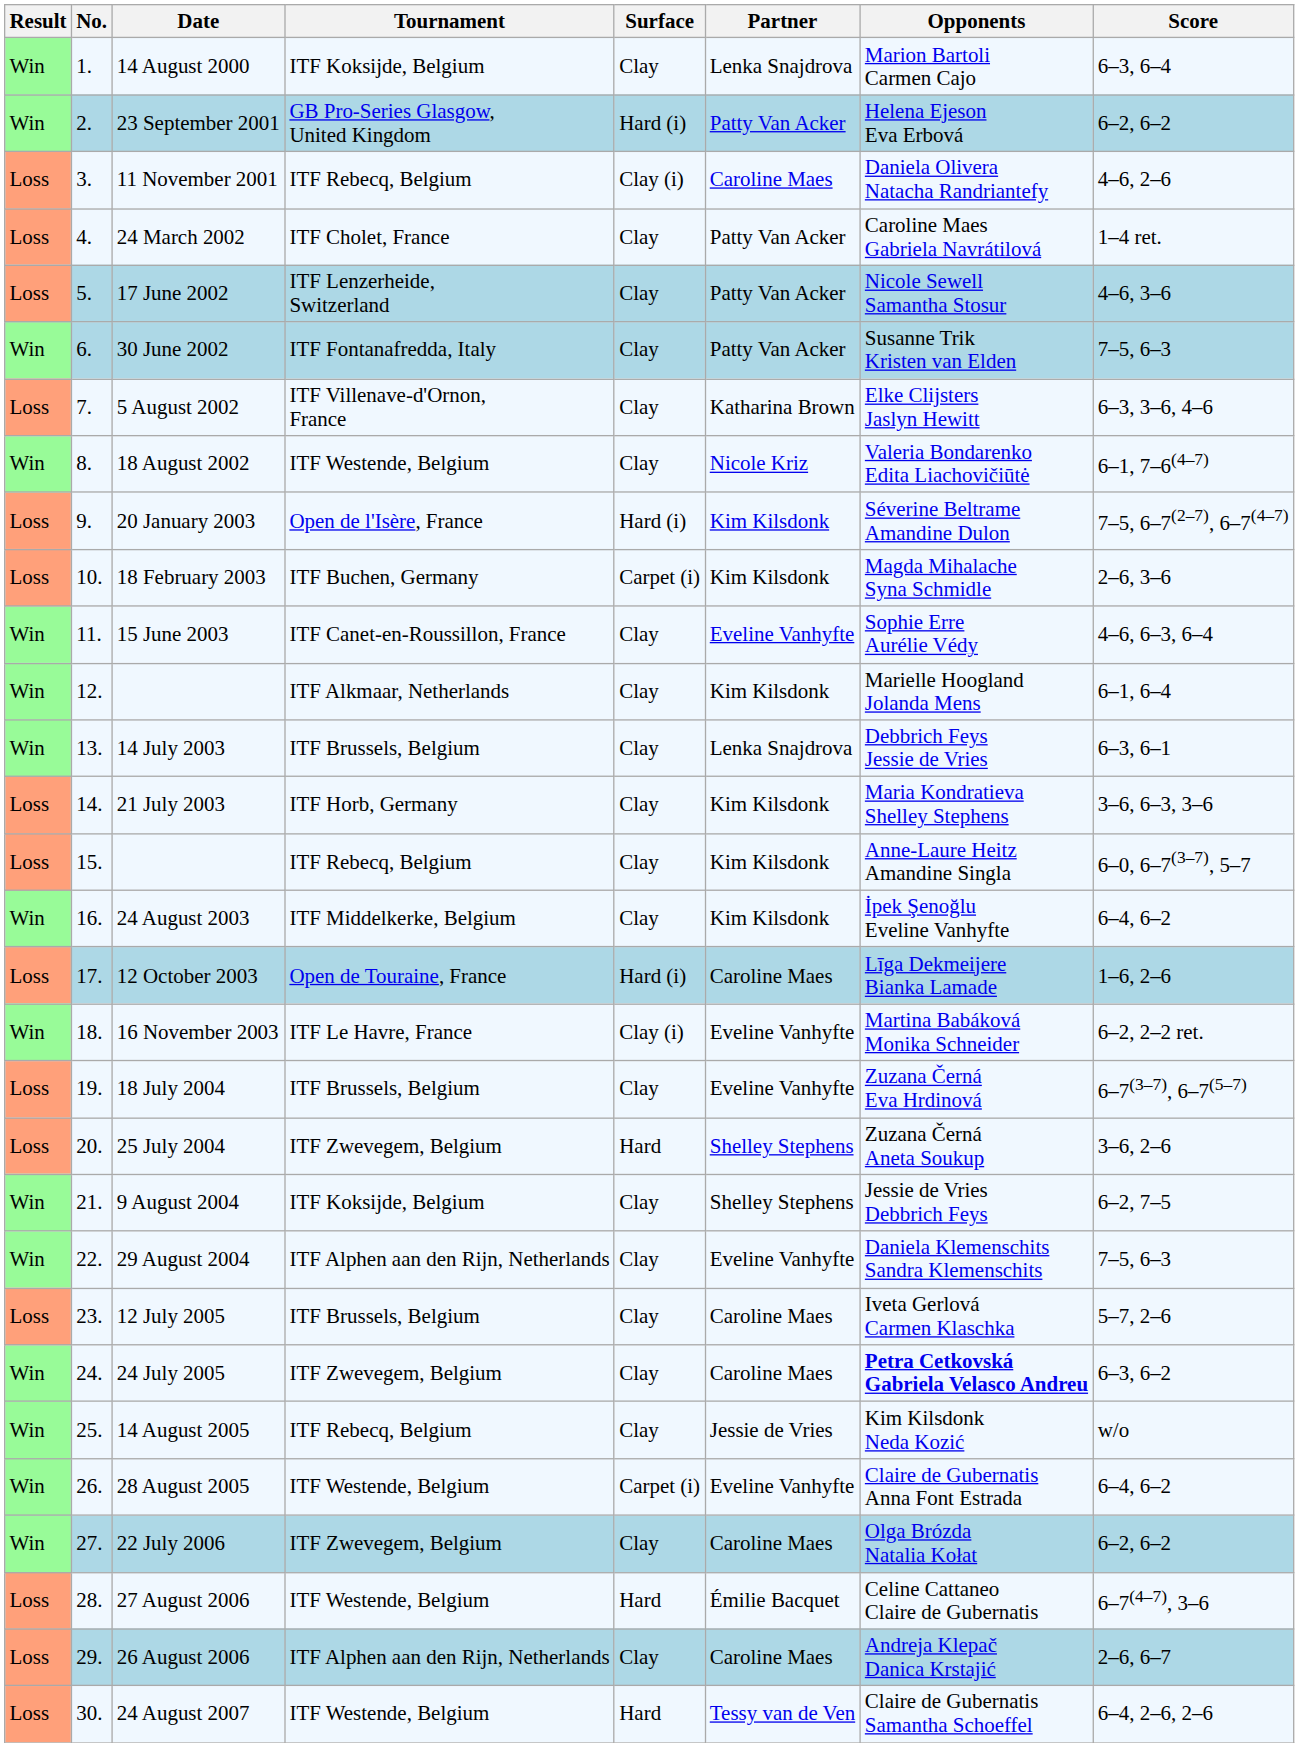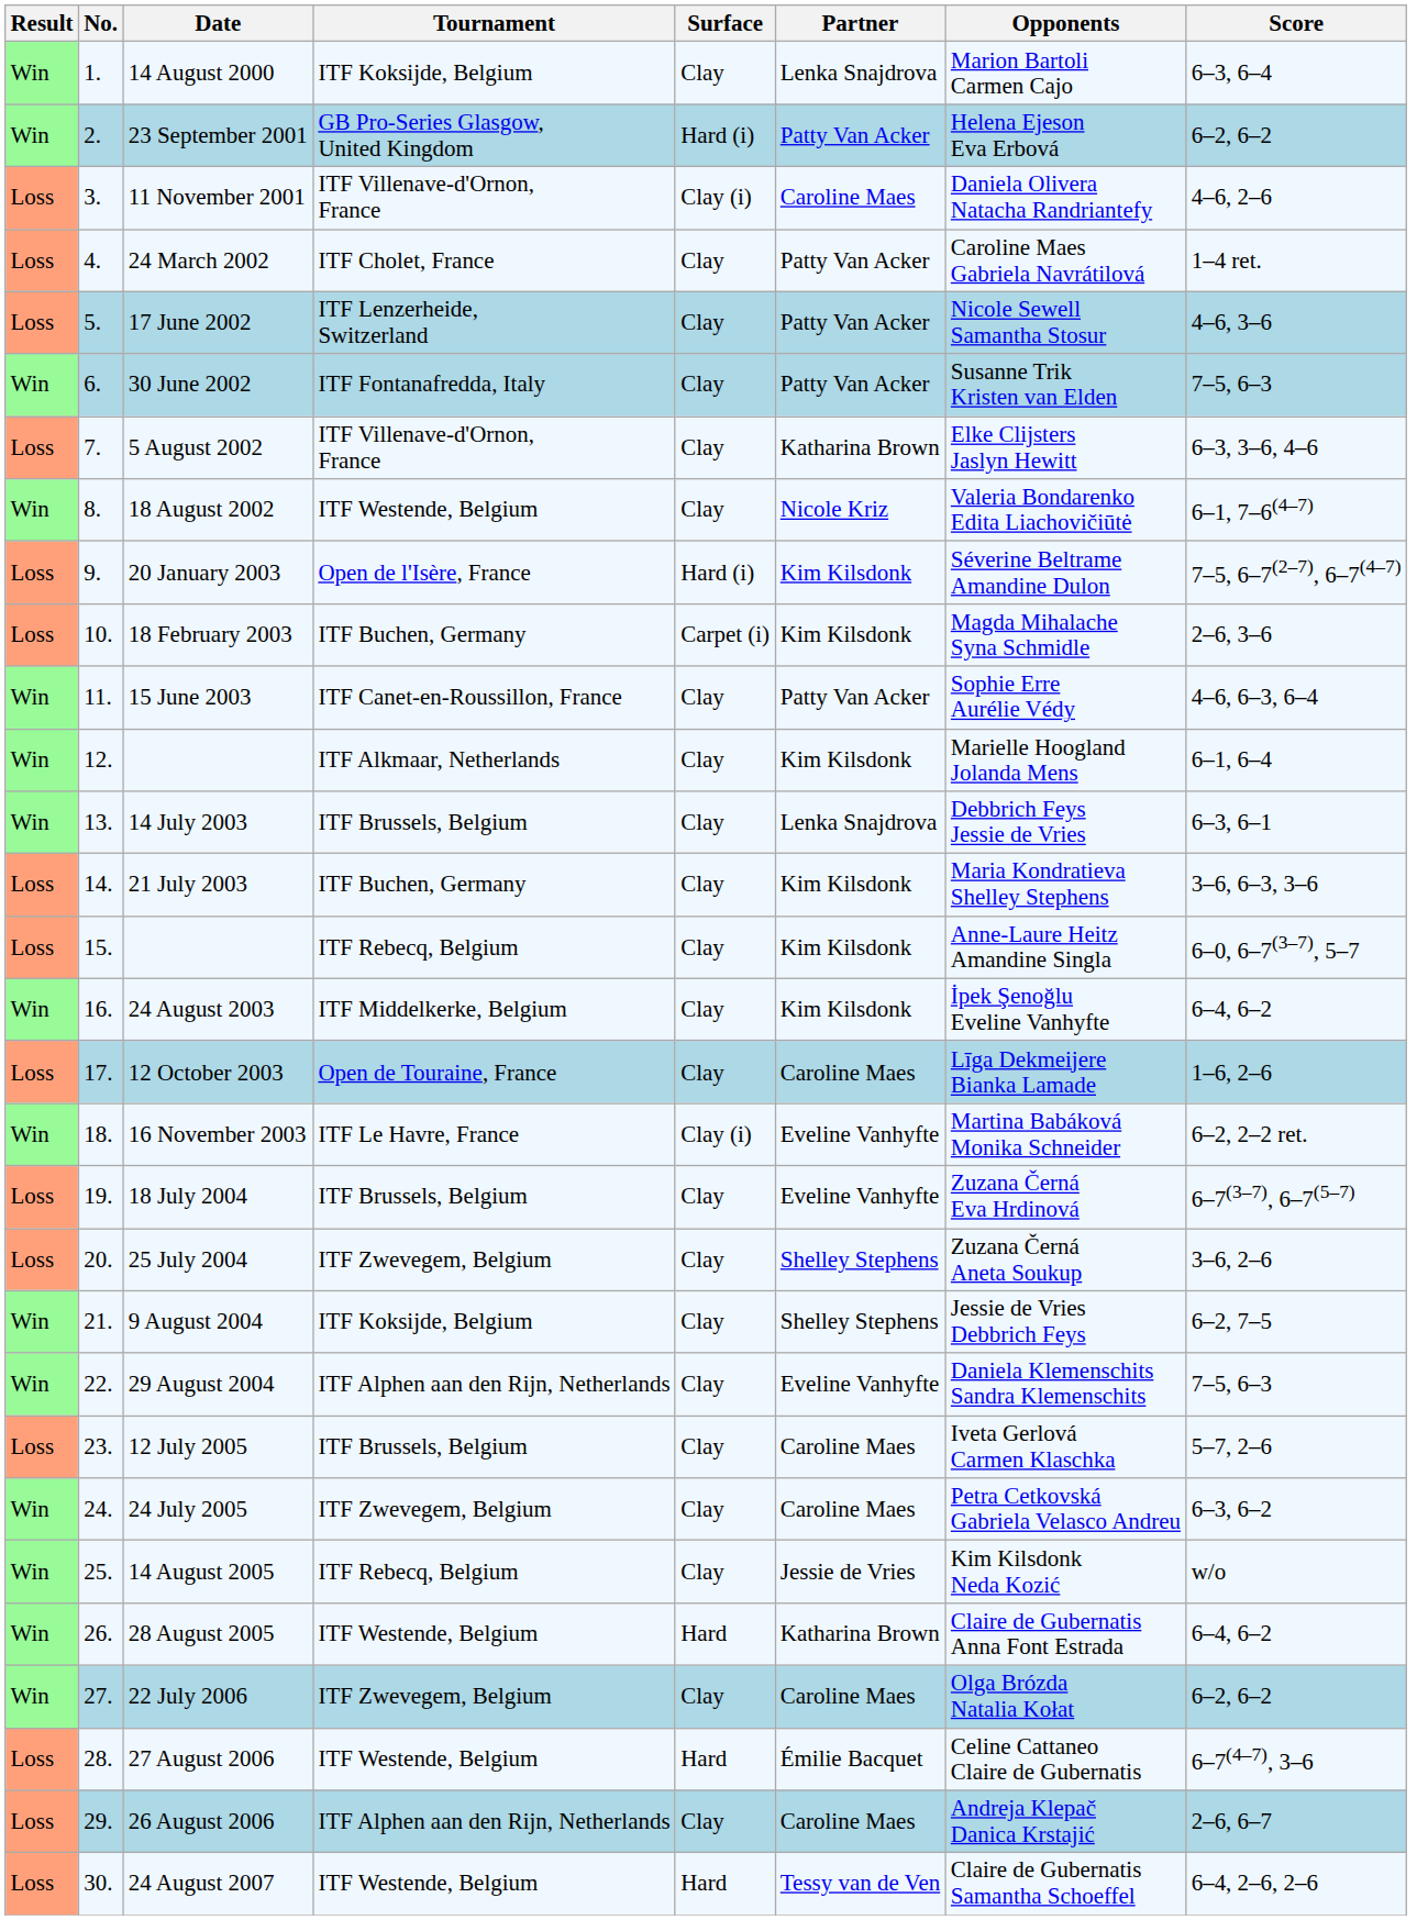 <table class="sortable wikitable">
 <tr>
 <th>Result</th>
 <th>No.</th>
 <th>Date</th>
 <th>Tournament</th>
 <th>Surface</th>
 <th>Partner</th>
 <th>Opponents</th>
 <th class="unsortable">Score</th>
 </tr>
 <tr style="background:#f0f8ff;">
 <td style="background:#98fb98;">Win</td>
 <td>1.</td>
 <td>14 August 2000</td>
 <td>ITF Koksijde, Belgium</td>
 <td>Clay</td>
 <td> Lenka Snajdrova</td>
 <td> <a href='#'>Marion Bartoli</a> <br>  Carmen Cajo</td>
 <td>6–3, 6–4</td>
 </tr>
 <tr style="background:lightblue;">
 <td style="background:#98fb98;">Win</td>
 <td>2.</td>
 <td>23 September 2001</td>
 <td><a href='#'>GB Pro-Series Glasgow</a>, <br>United Kingdom</td>
 <td>Hard (i)</td>
 <td> <a href='#'>Patty Van Acker</a></td>
 <td> <a href='#'>Helena Ejeson</a> <br>  Eva Erbová</td>
 <td>6–2, 6–2</td>
 </tr>
 <tr style="background:#f0f8ff;">
 <td style="background:#ffa07a;">Loss</td>
 <td>3.</td>
 <td>11 November 2001</td>
-<td>ITF Rebecq, Belgium</td>
+<td>ITF Villenave-d'Ornon, <br>France</td>
 <td>Clay (i)</td>
 <td> <a href='#'>Caroline Maes</a></td>
 <td> <a href='#'>Daniela Olivera</a> <br>  <a href='#'>Natacha Randriantefy</a></td>
 <td>4–6, 2–6</td>
 </tr>
 <tr style="background:#f0f8ff;">
 <td style="background:#ffa07a;">Loss</td>
 <td>4.</td>
 <td>24 March 2002</td>
 <td>ITF Cholet, France</td>
 <td>Clay</td>
 <td> Patty Van Acker</td>
 <td> Caroline Maes <br>  <a href='#'>Gabriela Navrátilová</a></td>
 <td>1–4 ret.</td>
 </tr>
 <tr style="background:lightblue;">
 <td style="background:#ffa07a;">Loss</td>
 <td>5.</td>
 <td>17 June 2002</td>
 <td>ITF Lenzerheide, <br>Switzerland</td>
 <td>Clay</td>
 <td> Patty Van Acker</td>
 <td> <a href='#'>Nicole Sewell</a> <br>  <a href='#'>Samantha Stosur</a></td>
 <td>4–6, 3–6</td>
 </tr>
 <tr style="background:lightblue;">
 <td style="background:#98fb98;">Win</td>
 <td>6.</td>
 <td>30 June 2002</td>
 <td>ITF Fontanafredda, Italy</td>
 <td>Clay</td>
 <td> Patty Van Acker</td>
 <td> Susanne Trik <br>  <a href='#'>Kristen van Elden</a></td>
 <td>7–5, 6–3</td>
 </tr>
 <tr style="background:#f0f8ff;">
 <td style="background:#ffa07a;">Loss</td>
 <td>7.</td>
 <td>5 August 2002</td>
 <td>ITF Villenave-d'Ornon, <br>France</td>
 <td>Clay</td>
 <td> Katharina Brown</td>
 <td> <a href='#'>Elke Clijsters</a> <br>  <a href='#'>Jaslyn Hewitt</a></td>
 <td>6–3, 3–6, 4–6</td>
 </tr>
 <tr style="background:#f0f8ff;">
 <td style="background:#98fb98;">Win</td>
 <td>8.</td>
 <td>18 August 2002</td>
 <td>ITF Westende, Belgium</td>
 <td>Clay</td>
 <td> <a href='#'>Nicole Kriz</a></td>
 <td> <a href='#'>Valeria Bondarenko</a> <br>  <a href='#'>Edita Liachovičiūtė</a></td>
 <td>6–1, 7–6<sup>(4–7)</sup></td>
 </tr>
 <tr style="background:#f0f8ff;">
 <td style="background:#ffa07a;">Loss</td>
 <td>9.</td>
 <td>20 January 2003</td>
 <td><a href='#'>Open de l'Isère</a>, France</td>
 <td>Hard (i)</td>
 <td> <a href='#'>Kim Kilsdonk</a></td>
 <td> <a href='#'>Séverine Beltrame</a> <br>  <a href='#'>Amandine Dulon</a></td>
 <td>7–5, 6–7<sup>(2–7)</sup>, 6–7<sup>(4–7)</sup></td>
 </tr>
 <tr style="background:#f0f8ff;">
 <td style="background:#ffa07a;">Loss</td>
 <td>10.</td>
 <td>18 February 2003</td>
 <td>ITF Buchen, Germany</td>
 <td>Carpet (i)</td>
 <td> Kim Kilsdonk</td>
 <td> <a href='#'>Magda Mihalache</a> <br>  <a href='#'>Syna Schmidle</a></td>
 <td>2–6, 3–6</td>
 </tr>
 <tr style="background:#f0f8ff;">
 <td style="background:#98fb98;">Win</td>
 <td>11.</td>
 <td>15 June 2003</td>
 <td>ITF Canet-en-Roussillon, France</td>
 <td>Clay</td>
-<td> <a href='#'>Eveline Vanhyfte</a></td>
+<td> Patty Van Acker</td>
 <td> <a href='#'>Sophie Erre</a> <br>  <a href='#'>Aurélie Védy</a></td>
 <td>4–6, 6–3, 6–4</td>
 </tr>
 <tr style="background:#f0f8ff;">
 <td style="background:#98fb98;">Win</td>
 <td>12.</td>
 <td></td>
 <td>ITF Alkmaar, Netherlands</td>
 <td>Clay</td>
 <td> Kim Kilsdonk</td>
 <td> Marielle Hoogland <br>  <a href='#'>Jolanda Mens</a></td>
 <td>6–1, 6–4</td>
 </tr>
 <tr style="background:#f0f8ff;">
 <td style="background:#98fb98;">Win</td>
 <td>13.</td>
 <td>14 July 2003</td>
 <td>ITF Brussels, Belgium</td>
 <td>Clay</td>
 <td> Lenka Snajdrova</td>
 <td> <a href='#'>Debbrich Feys</a>  <br>  <a href='#'>Jessie de Vries</a></td>
 <td>6–3, 6–1</td>
 </tr>
 <tr style="background:#f0f8ff;">
 <td style="background:#ffa07a;">Loss</td>
 <td>14.</td>
 <td>21 July 2003</td>
-<td>ITF Horb, Germany</td>
+<td>ITF Buchen, Germany</td>
 <td>Clay</td>
 <td> Kim Kilsdonk</td>
 <td> <a href='#'>Maria Kondratieva</a> <br>  <a href='#'>Shelley Stephens</a></td>
 <td>3–6, 6–3, 3–6</td>
 </tr>
 <tr style="background:#f0f8ff;">
 <td style="background:#ffa07a;">Loss</td>
 <td>15.</td>
 <td></td>
 <td>ITF Rebecq, Belgium</td>
 <td>Clay</td>
 <td> Kim Kilsdonk</td>
 <td> <a href='#'>Anne-Laure Heitz</a> <br>  Amandine Singla</td>
 <td>6–0, 6–7<sup>(3–7)</sup>, 5–7</td>
 </tr>
 <tr style="background:#f0f8ff;">
 <td style="background:#98fb98;">Win</td>
 <td>16.</td>
 <td>24 August 2003</td>
 <td>ITF Middelkerke, Belgium</td>
 <td>Clay</td>
 <td> Kim Kilsdonk</td>
 <td> <a href='#'>İpek Şenoğlu</a> <br>  Eveline Vanhyfte</td>
 <td>6–4, 6–2</td>
 </tr>
 <tr style="background:lightblue;">
 <td style="background:#ffa07a;">Loss</td>
 <td>17.</td>
 <td>12 October 2003</td>
 <td><a href='#'>Open de Touraine</a>, France</td>
-<td>Hard (i)</td>
+<td>Clay</td>
 <td> Caroline Maes</td>
 <td> <a href='#'>Līga Dekmeijere</a> <br>  <a href='#'>Bianka Lamade</a></td>
 <td>1–6, 2–6</td>
 </tr>
 <tr style="background:#f0f8ff;">
 <td style="background:#98fb98;">Win</td>
 <td>18.</td>
 <td>16 November 2003</td>
 <td>ITF Le Havre, France</td>
 <td>Clay (i)</td>
 <td> Eveline Vanhyfte</td>
 <td> <a href='#'>Martina Babáková</a> <br>  <a href='#'>Monika Schneider</a></td>
 <td>6–2, 2–2 ret.</td>
 </tr>
 <tr style="background:#f0f8ff;">
 <td style="background:#ffa07a;">Loss</td>
 <td>19.</td>
 <td>18 July 2004</td>
 <td>ITF Brussels, Belgium</td>
 <td>Clay</td>
 <td> Eveline Vanhyfte</td>
 <td> <a href='#'>Zuzana Černá</a> <br>  <a href='#'>Eva Hrdinová</a></td>
 <td>6–7<sup>(3–7)</sup>, 6–7<sup>(5–7)</sup></td>
 </tr>
 <tr style="background:#f0f8ff;">
 <td style="background:#ffa07a;">Loss</td>
 <td>20.</td>
 <td>25 July 2004</td>
 <td>ITF Zwevegem, Belgium</td>
-<td>Hard</td>
+<td>Clay</td>
 <td> <a href='#'>Shelley Stephens</a></td>
 <td> Zuzana Černá <br>  <a href='#'>Aneta Soukup</a></td>
 <td>3–6, 2–6</td>
 </tr>
 <tr style="background:#f0f8ff;">
 <td style="background:#98fb98;">Win</td>
 <td>21.</td>
 <td>9 August 2004</td>
 <td>ITF Koksijde, Belgium</td>
 <td>Clay</td>
 <td> Shelley Stephens</td>
 <td> Jessie de Vries <br>  <a href='#'>Debbrich Feys</a></td>
 <td>6–2, 7–5</td>
 </tr>
 <tr style="background:#f0f8ff;">
 <td style="background:#98fb98;">Win</td>
 <td>22.</td>
 <td>29 August 2004</td>
 <td>ITF Alphen aan den Rijn, Netherlands</td>
 <td>Clay</td>
 <td> Eveline Vanhyfte</td>
 <td> <a href='#'>Daniela Klemenschits</a> <br>  <a href='#'>Sandra Klemenschits</a></td>
 <td>7–5, 6–3</td>
 </tr>
 <tr style="background:#f0f8ff;">
 <td style="background:#ffa07a;">Loss</td>
 <td>23.</td>
 <td>12 July 2005</td>
 <td>ITF Brussels, Belgium</td>
 <td>Clay</td>
 <td> Caroline Maes</td>
 <td> Iveta Gerlová <br>  <a href='#'>Carmen Klaschka</a></td>
 <td>5–7, 2–6</td>
 </tr>
 <tr style="background:#f0f8ff;">
 <td style="background:#98fb98;">Win</td>
 <td>24.</td>
 <td>24 July 2005</td>
 <td>ITF Zwevegem, Belgium</td>
 <td>Clay</td>
 <td> Caroline Maes</td>
-<td><strong> <a href='#'>Petra Cetkovská</a> <br>  <a href='#'>Gabriela Velasco Andreu</a></strong></td>
+<td> <a href='#'>Petra Cetkovská</a> <br>  <a href='#'>Gabriela Velasco Andreu</a></td>
 <td>6–3, 6–2</td>
 </tr>
 <tr style="background:#f0f8ff;">
 <td style="background:#98fb98;">Win</td>
 <td>25.</td>
 <td>14 August 2005</td>
 <td>ITF Rebecq, Belgium</td>
 <td>Clay</td>
 <td> Jessie de Vries</td>
 <td> Kim Kilsdonk <br>  <a href='#'>Neda Kozić</a></td>
 <td>w/o</td>
 </tr>
 <tr style="background:#f0f8ff;">
 <td style="background:#98fb98;">Win</td>
 <td>26.</td>
 <td>28 August 2005</td>
 <td>ITF Westende, Belgium</td>
-<td>Carpet (i)</td>
-<td> Eveline Vanhyfte</td>
+<td>Hard</td>
+<td> Katharina Brown</td>
 <td> <a href='#'>Claire de Gubernatis</a> <br>  Anna Font Estrada</td>
 <td>6–4, 6–2</td>
 </tr>
 <tr style="background:lightblue;">
 <td style="background:#98fb98;">Win</td>
 <td>27.</td>
 <td>22 July 2006</td>
 <td>ITF Zwevegem, Belgium</td>
 <td>Clay</td>
 <td> Caroline Maes</td>
 <td> <a href='#'>Olga Brózda</a> <br>  <a href='#'>Natalia Kołat</a></td>
 <td>6–2, 6–2</td>
 </tr>
 <tr style="background:#f0f8ff;">
 <td style="background:#ffa07a;">Loss</td>
 <td>28.</td>
 <td>27 August 2006</td>
 <td>ITF Westende, Belgium</td>
 <td>Hard</td>
 <td> Émilie Bacquet</td>
 <td> Celine Cattaneo <br>  Claire de Gubernatis</td>
 <td>6–7<sup>(4–7)</sup>, 3–6</td>
 </tr>
 <tr style="background:lightblue;">
 <td style="background:#ffa07a;">Loss</td>
 <td>29.</td>
 <td>26 August 2006</td>
 <td>ITF Alphen aan den Rijn, Netherlands</td>
 <td>Clay</td>
 <td> Caroline Maes</td>
 <td> <a href='#'>Andreja Klepač</a> <br>  <a href='#'>Danica Krstajić</a></td>
 <td>2–6, 6–7</td>
 </tr>
 <tr style="background:#f0f8ff;">
 <td style="background:#ffa07a;">Loss</td>
 <td>30.</td>
 <td>24 August 2007</td>
 <td>ITF Westende, Belgium</td>
 <td>Hard</td>
 <td> <a href='#'>Tessy van de Ven</a></td>
 <td> Claire de Gubernatis <br>  <a href='#'>Samantha Schoeffel</a></td>
 <td>6–4, 2–6, 2–6</td>
 </tr>
 </table>
